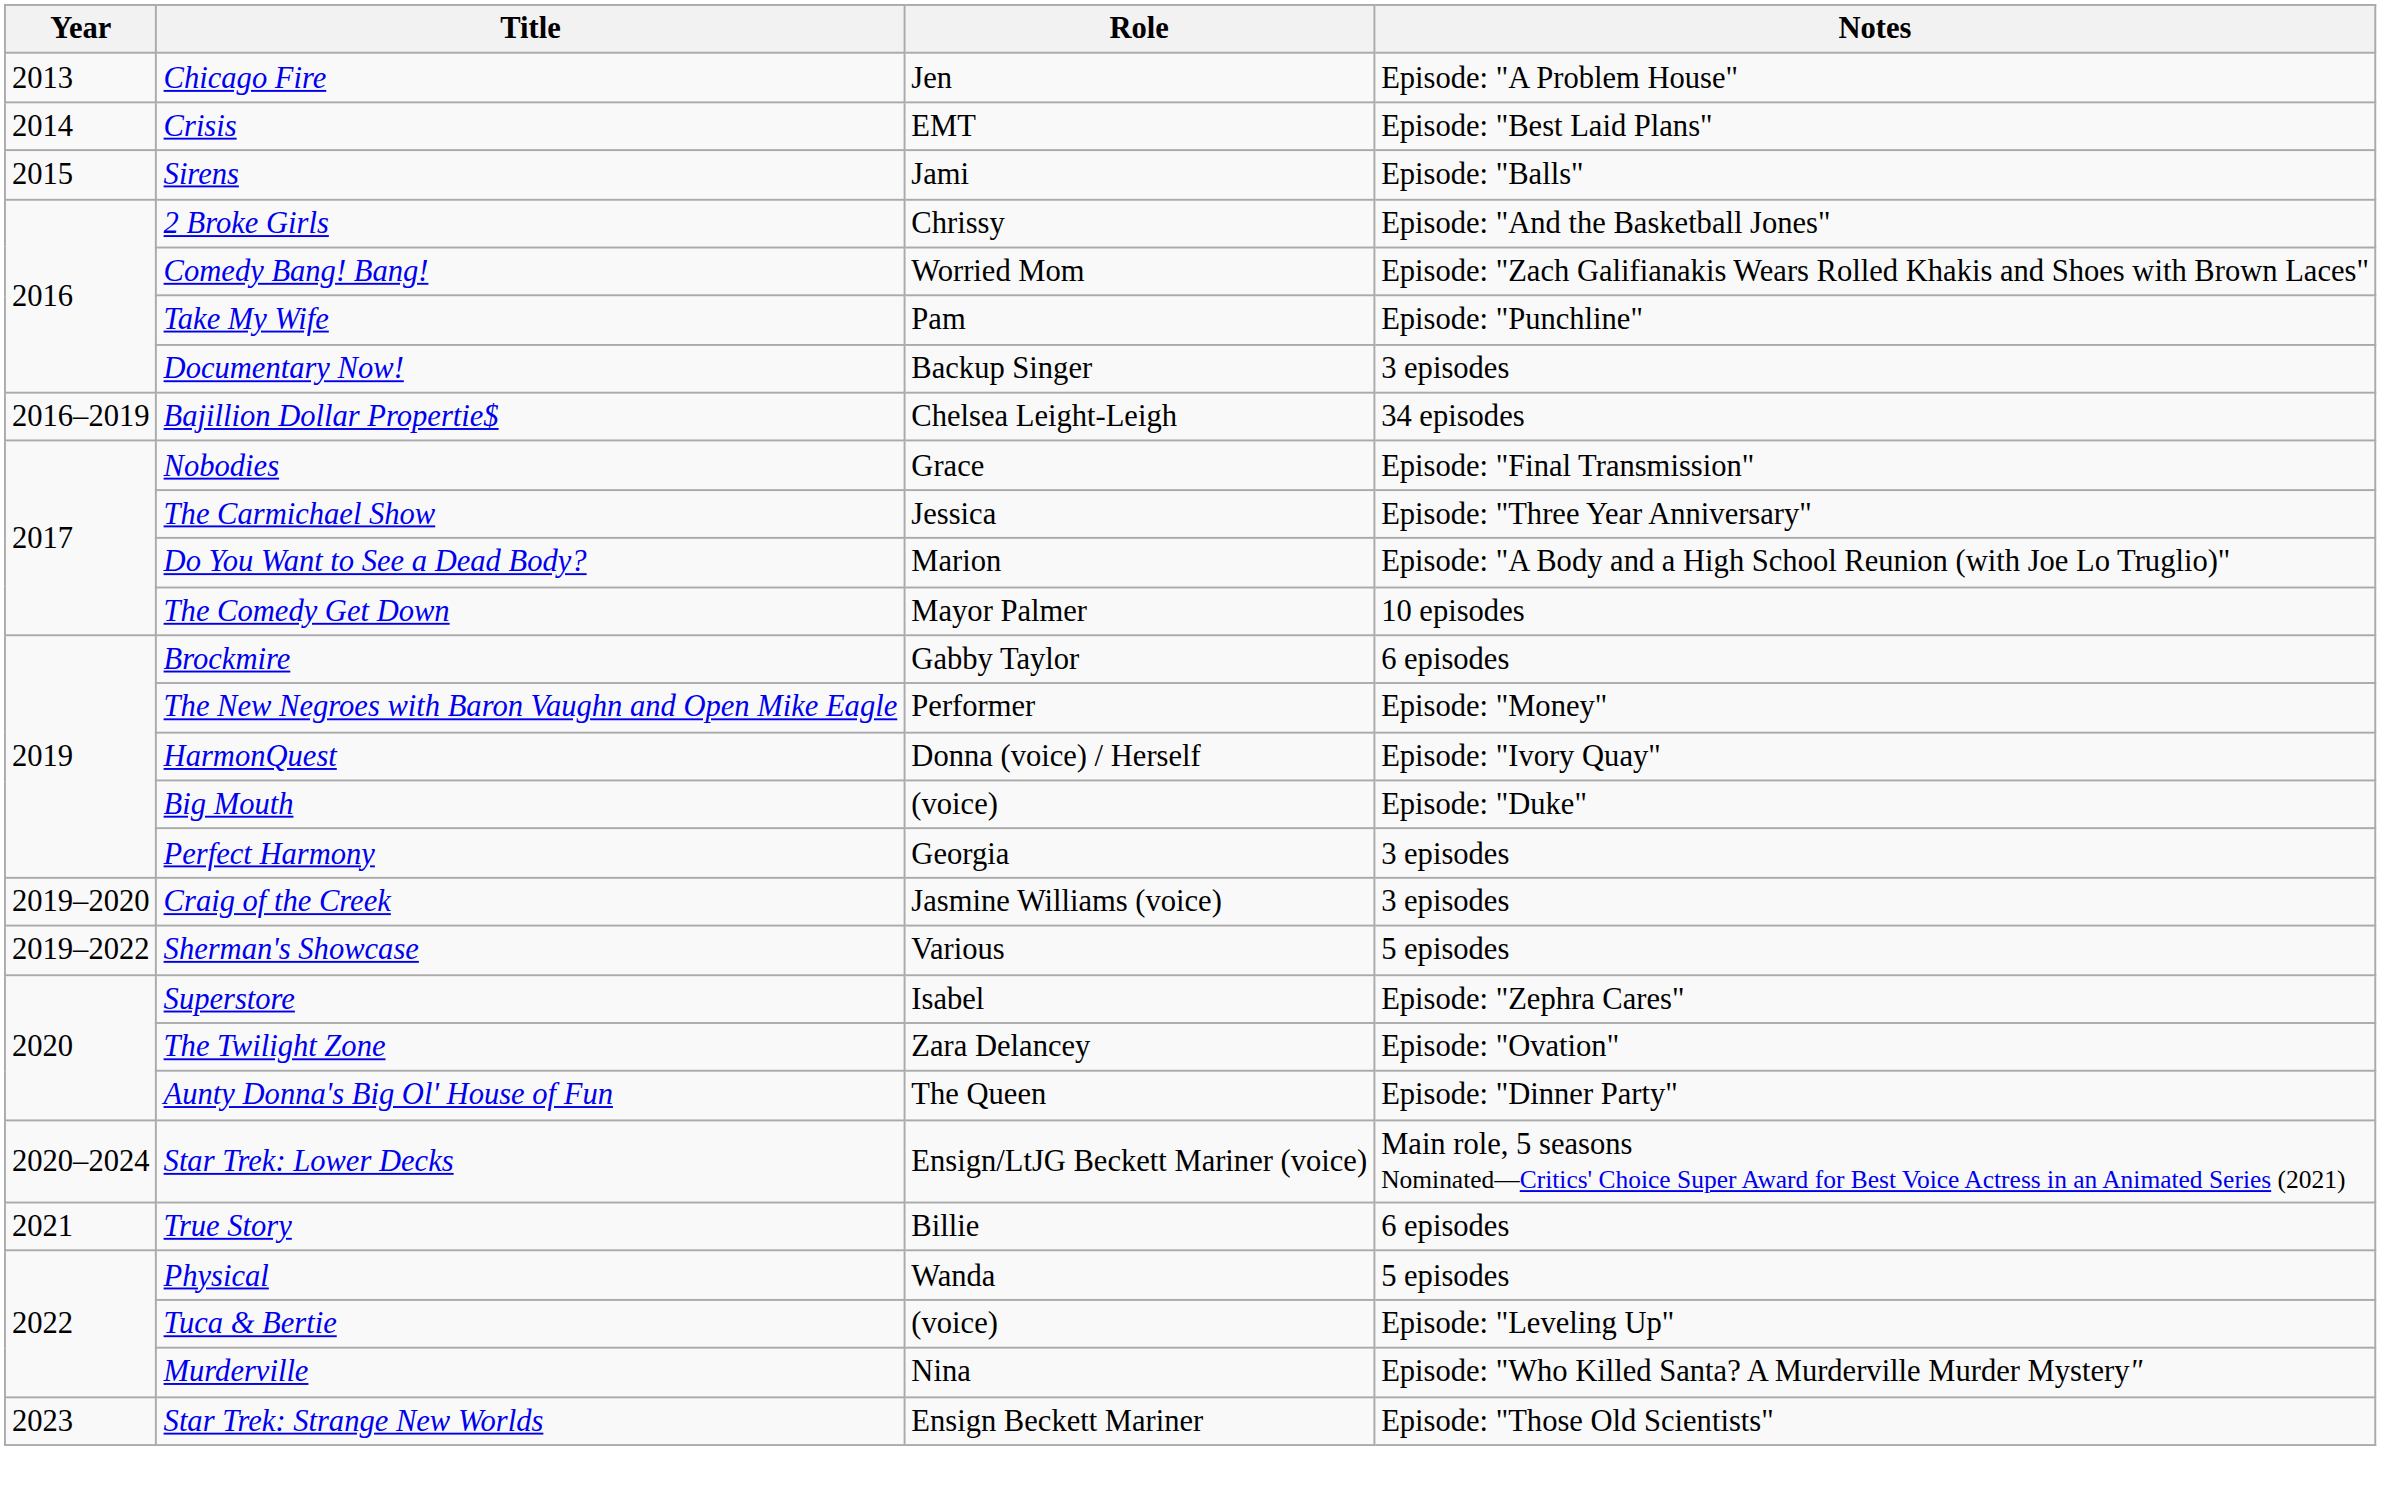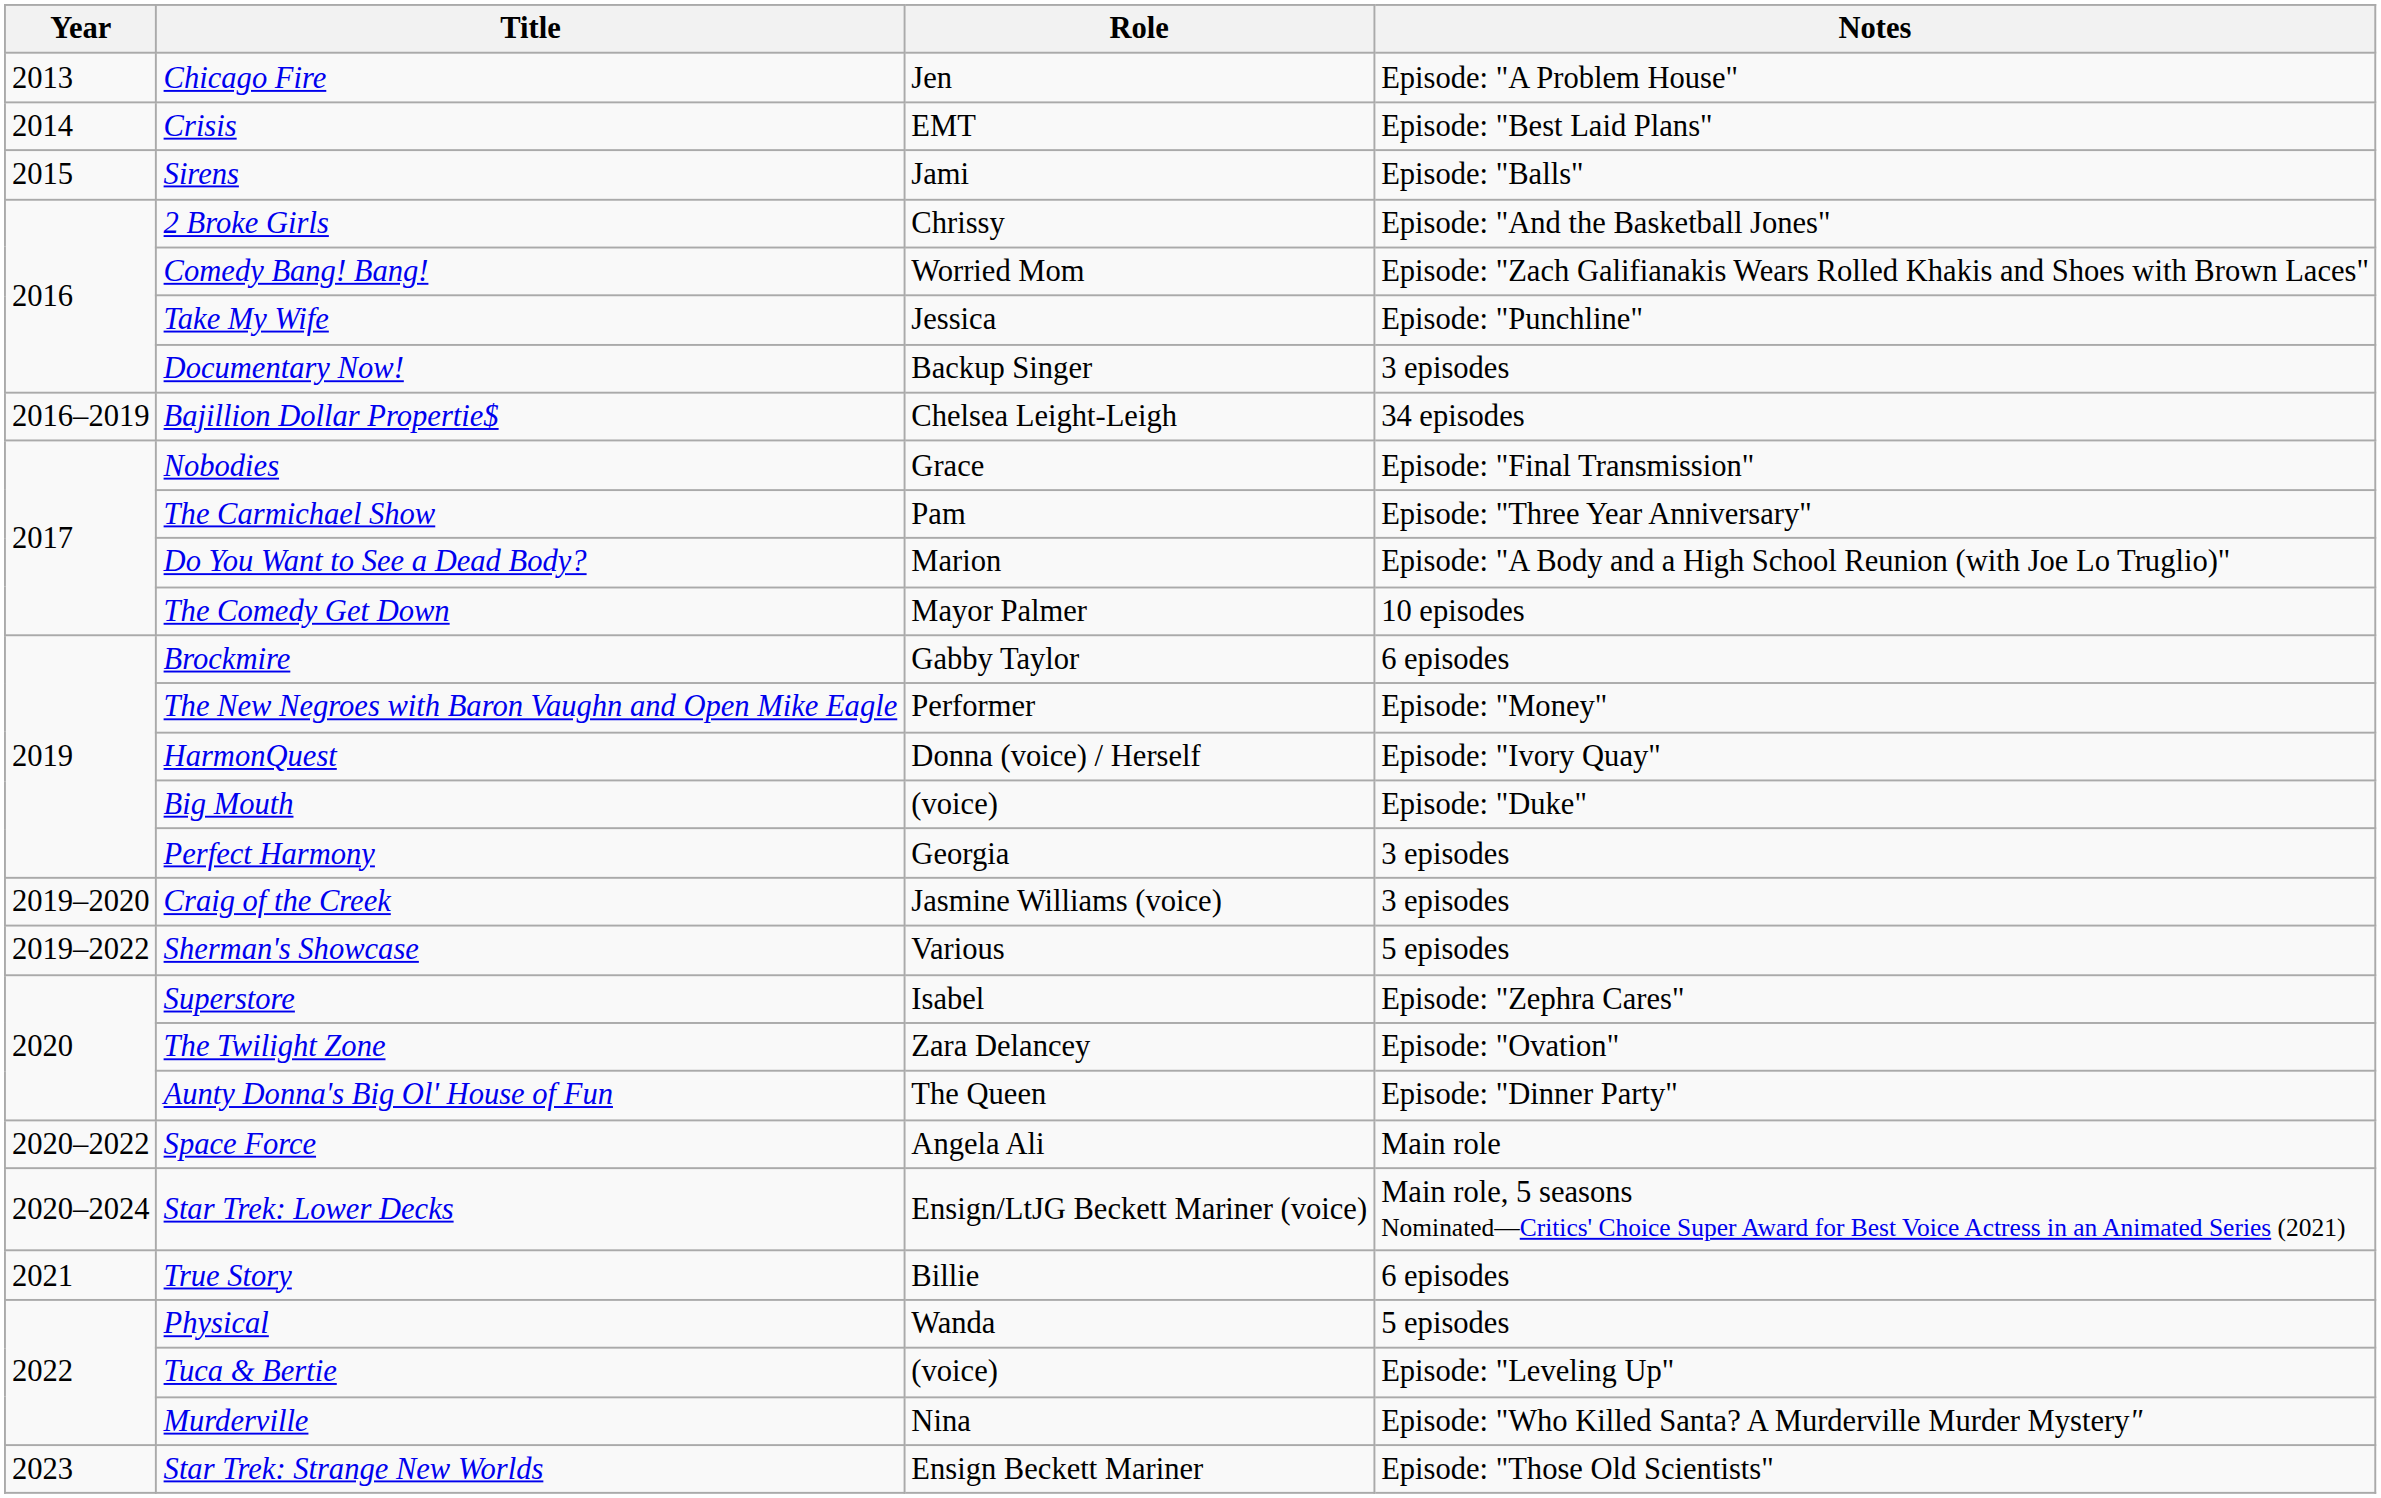 <table class="wikitable sortable">
 <tr>
 <th>Year</th>
 <th>Title</th>
 <th>Role</th>
 <th class="unsortable">Notes</th>
 </tr>
 <tr>
 <td>2013</td>
 <td><em><a href='#'>Chicago Fire</a></em></td>
 <td>Jen</td>
 <td>Episode: "A Problem House"</td>
 </tr>
 <tr>
 <td>2014</td>
 <td><em><a href='#'>Crisis</a></em></td>
 <td>EMT</td>
 <td>Episode: "Best Laid Plans"</td>
 </tr>
 <tr>
 <td>2015</td>
 <td><em><a href='#'>Sirens</a></em></td>
 <td>Jami</td>
 <td>Episode: "Balls"</td>
 </tr>
 <tr>
 <td rowspan="4">2016</td>
 <td><em><a href='#'>2 Broke Girls</a></em></td>
 <td>Chrissy</td>
 <td>Episode: "And the Basketball Jones"</td>
 </tr>
 <tr>
 <td><em><a href='#'>Comedy Bang! Bang!</a></em></td>
 <td>Worried Mom</td>
 <td>Episode: "Zach Galifianakis Wears Rolled Khakis and Shoes with Brown Laces"</td>
 </tr>
 <tr>
 <td><em><a href='#'>Take My Wife</a></em></td>
-<td>Pam</td>
+<td>Jessica</td>
 <td>Episode: "Punchline"</td>
 </tr>
 <tr>
 <td><em><a href='#'>Documentary Now!</a></em></td>
 <td>Backup Singer</td>
 <td>3 episodes</td>
 </tr>
 <tr>
 <td>2016–2019</td>
 <td><em><a href='#'>Bajillion Dollar Propertie$</a></em></td>
 <td>Chelsea Leight-Leigh</td>
 <td>34 episodes</td>
 </tr>
 <tr>
 <td rowspan="4">2017</td>
 <td><em><a href='#'>Nobodies</a></em></td>
 <td>Grace</td>
 <td>Episode: "Final Transmission"</td>
 </tr>
 <tr>
 <td><em><a href='#'>The Carmichael Show</a></em></td>
-<td>Jessica</td>
+<td>Pam</td>
 <td>Episode: "Three Year Anniversary"</td>
 </tr>
 <tr>
 <td><em><a href='#'>Do You Want to See a Dead Body?</a></em></td>
 <td>Marion</td>
 <td>Episode: "A Body and a High School Reunion (with Joe Lo Truglio)"</td>
 </tr>
 <tr>
 <td><em><a href='#'>The Comedy Get Down</a></em></td>
 <td>Mayor Palmer</td>
 <td>10 episodes</td>
 </tr>
 <tr>
 <td rowspan="5">2019</td>
 <td><em><a href='#'>Brockmire</a></em></td>
 <td>Gabby Taylor</td>
 <td>6 episodes</td>
 </tr>
 <tr>
 <td><em><a href='#'>The New Negroes with Baron Vaughn and Open Mike Eagle</a></em></td>
 <td>Performer</td>
 <td>Episode: "Money"</td>
 </tr>
 <tr>
 <td><em><a href='#'>HarmonQuest</a></em></td>
 <td>Donna (voice) / Herself</td>
 <td>Episode: "Ivory Quay"</td>
 </tr>
 <tr>
 <td><em><a href='#'>Big Mouth</a></em></td>
 <td>(voice)</td>
 <td>Episode: "Duke"</td>
 </tr>
 <tr>
 <td><em><a href='#'>Perfect Harmony</a></em></td>
 <td>Georgia</td>
 <td>3 episodes</td>
 </tr>
 <tr>
 <td>2019–2020</td>
 <td><em><a href='#'>Craig of the Creek</a></em></td>
 <td>Jasmine Williams (voice)</td>
 <td>3 episodes</td>
 </tr>
 <tr>
 <td>2019–2022</td>
 <td><em><a href='#'>Sherman's Showcase</a></em></td>
 <td>Various</td>
 <td>5 episodes</td>
 </tr>
 <tr>
 <td rowspan="3">2020</td>
 <td><em><a href='#'>Superstore</a></em></td>
 <td>Isabel</td>
 <td>Episode: "Zephra Cares"</td>
 </tr>
 <tr>
 <td><em><a href='#'>The Twilight Zone</a></em></td>
 <td>Zara Delancey</td>
 <td>Episode: "Ovation"</td>
 </tr>
 <tr>
 <td><em><a href='#'>Aunty Donna's Big Ol' House of Fun</a></em></td>
 <td>The Queen</td>
 <td>Episode: "Dinner Party"</td>
 </tr>
 <tr>
+<td>2020–2022</td>
+<td><em><a href='#'>Space Force</a></em></td>
+<td>Angela Ali</td>
+<td>Main role</td>
+</tr>
+<tr>
 <td>2020–2024</td>
 <td><em><a href='#'>Star Trek: Lower Decks</a></em></td>
 <td>Ensign/LtJG Beckett Mariner (voice)</td>
 <td>Main role, 5 seasons<br><small>Nominated—<a href='#'>Critics' Choice Super Award for Best Voice Actress in an Animated Series</a> (2021)</small></td>
 </tr>
 <tr>
 <td>2021</td>
 <td><em><a href='#'>True Story</a></em></td>
 <td>Billie</td>
 <td>6 episodes</td>
 </tr>
 <tr>
 <td rowspan="3">2022</td>
 <td><em><a href='#'>Physical</a></em></td>
 <td>Wanda</td>
 <td>5 episodes</td>
 </tr>
 <tr>
 <td><em><a href='#'>Tuca & Bertie</a></em></td>
 <td>(voice)</td>
 <td>Episode: "Leveling Up"</td>
 </tr>
 <tr>
 <td><em><a href='#'>Murderville</a></em></td>
 <td>Nina</td>
 <td>Episode: "Who Killed Santa? A Murderville Murder Mystery<em>"</em></td>
 </tr>
 <tr>
 <td>2023</td>
 <td><em><a href='#'>Star Trek: Strange New Worlds</a></em></td>
 <td>Ensign Beckett Mariner</td>
 <td>Episode: "Those Old Scientists"</td>
 </tr>
 </table>
